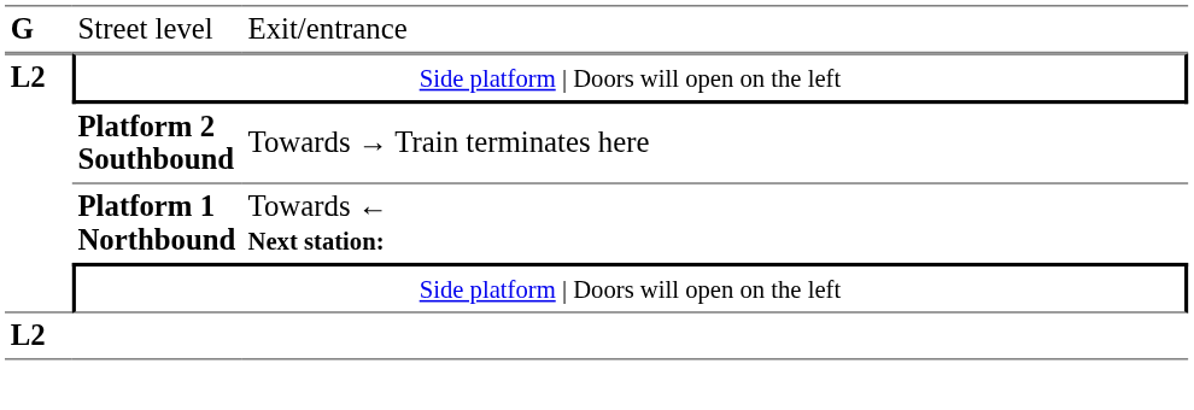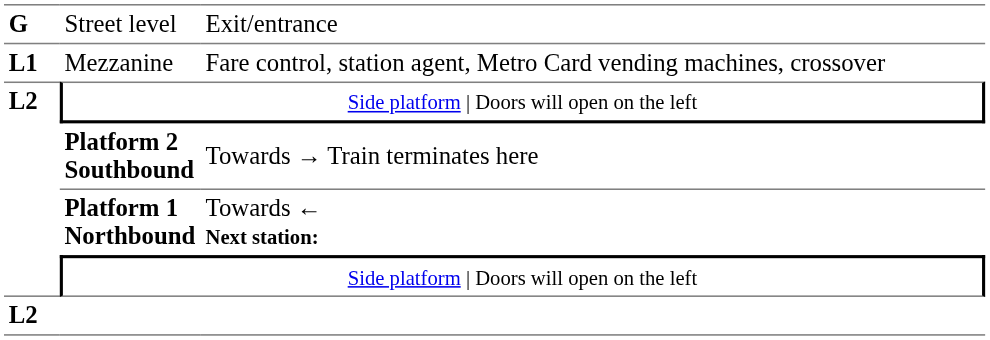 <table table border=0 cellspacing=0 cellpadding=3>
 <tr>
 <td style="border-bottom:solid 1px gray;border-top:solid 1px gray;" width=30 valign=top><strong>G</strong></td>
 <td style="border-top:solid 1px gray;border-bottom:solid 1px gray;" width=85 valign=top>Street level</td>
 <td style="border-top:solid 1px gray;border-bottom:solid 1px gray;" width=500 valign=top>Exit/entrance</td>
+</tr>
+<tr>
+<td valign=top><strong>L1</strong></td>
+<td valign=top>Mezzanine</td>
+<td valign=top>Fare control, station agent, Metro Card vending machines, crossover<br></td>
 </tr>
 <tr>
 <td style="border-top:solid 1px gray;border-bottom:solid 1px gray;" width=30 rowspan=4 valign=top><strong>L2</strong></td>
 <td style="border-top:solid 1px gray;border-right:solid 2px black;border-left:solid 2px black;border-bottom:solid 2px black;text-align:center;" colspan=2><small><a href='#'>Side platform</a> | Doors will open on the left </small></td>
 </tr>
 <tr>
 <td style="border-bottom:solid 1px gray;" width=85><span><strong>Platform 2</strong><br><strong>Southbound</strong></span></td>
 <td style="border-bottom:solid 1px gray;" width=500>Towards → Train terminates here</td>
 </tr>
 <tr>
 <td><span><strong>Platform 1</strong><br><strong>Northbound</strong></span></td>
 <td>Towards ← <br><small><strong>Next station:</strong> </small></td>
 </tr>
 <tr>
 <td style="border-top:solid 2px black;border-right:solid 2px black;border-left:solid 2px black;border-bottom:solid 1px gray;" colspan=2  align=center><small><a href='#'>Side platform</a> | Doors will open on the left </small></td>
 </tr>
 <tr>
 <td style="border-bottom:solid 1px gray;" width=30 rowspan=2 valign=top><strong>L2</strong></td>
 <td style="border-bottom:solid 1px gray;" width=85></td>
 <td style="border-bottom:solid 1px gray;" width=500></td>
 </tr>
 <tr>
 </tr>
 </table>
